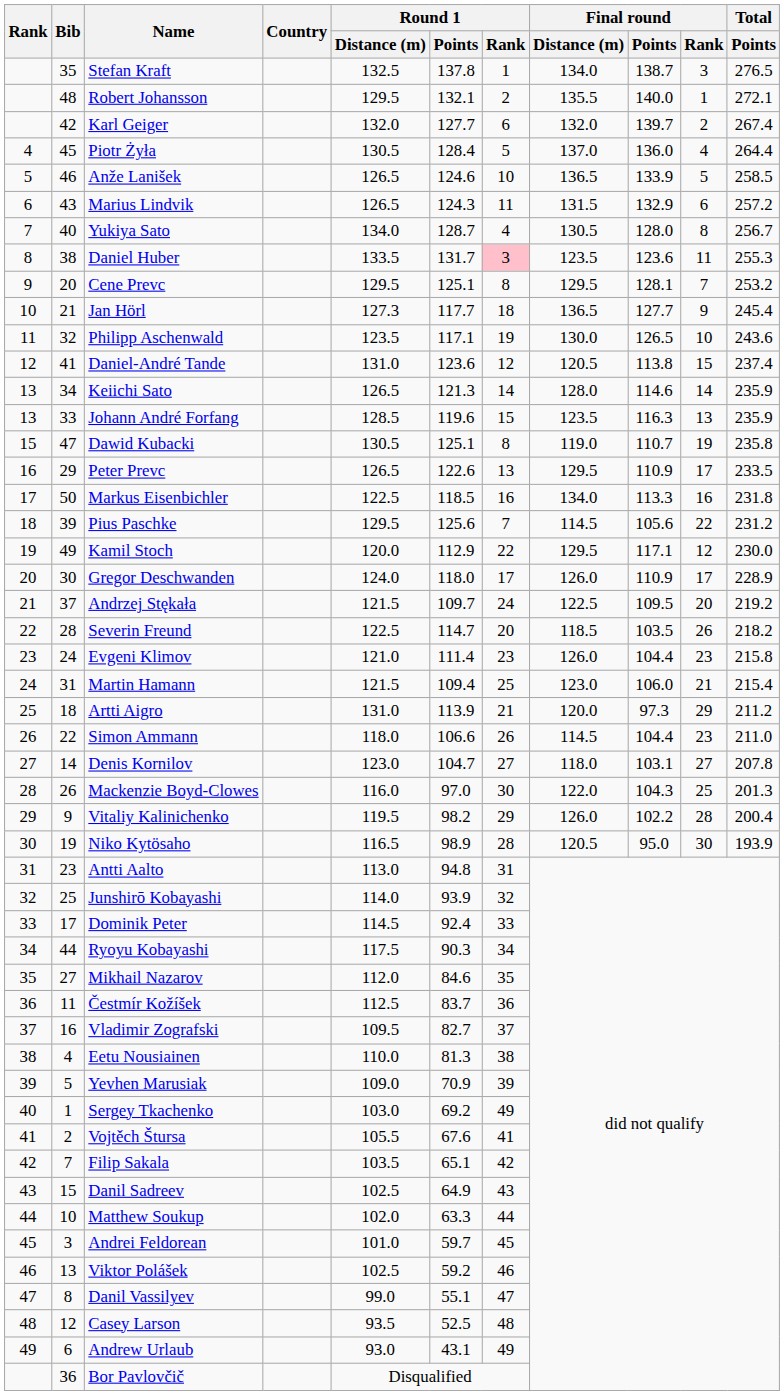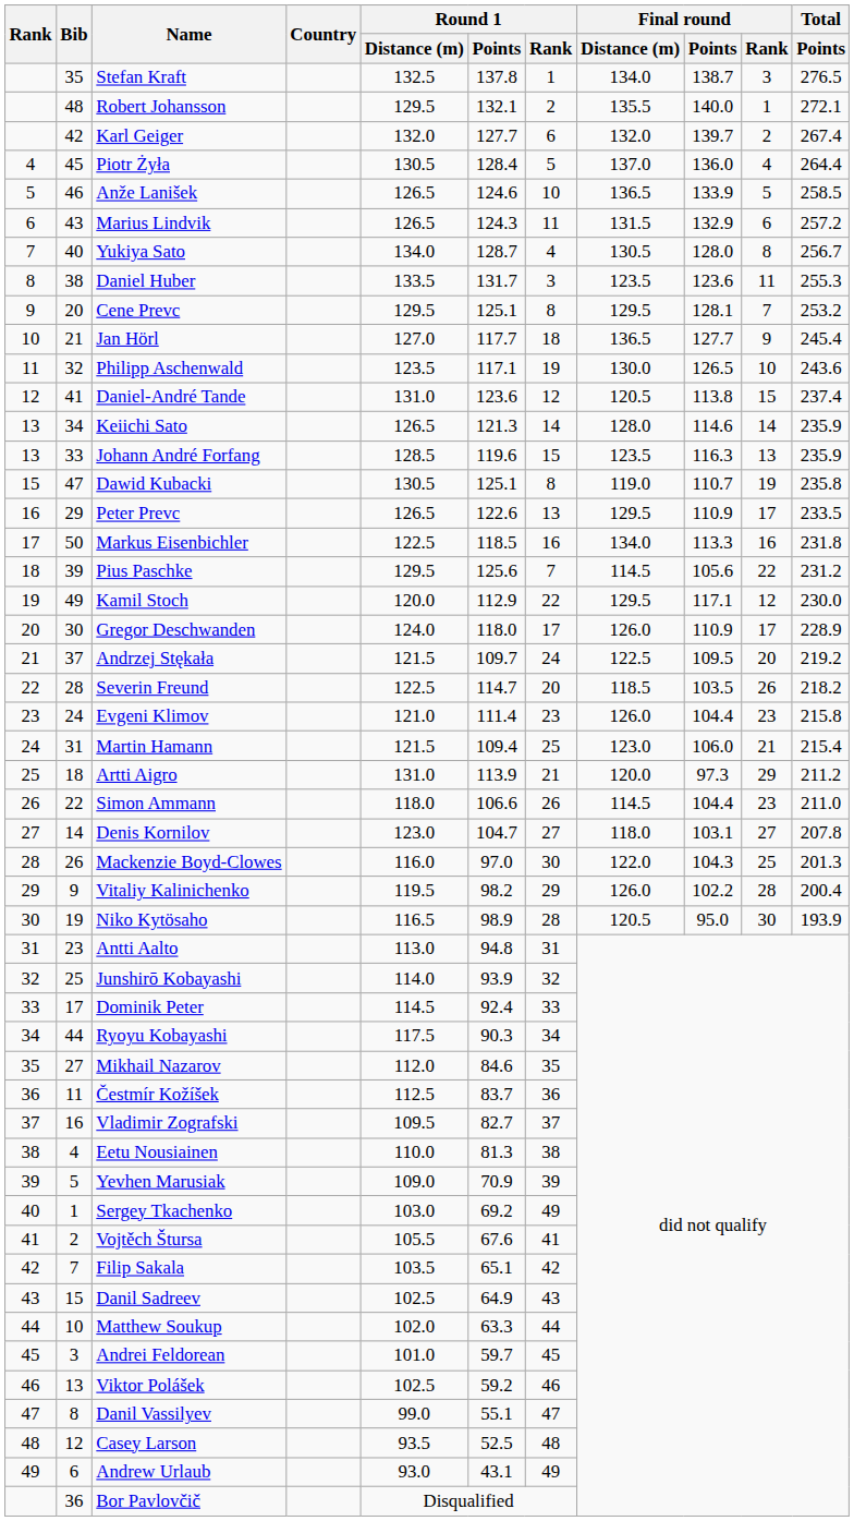 <table class="wikitable sortable" style="text-align:center">
 <tr>
 <th rowspan=2>Rank</th>
 <th rowspan=2>Bib</th>
 <th rowspan=2>Name</th>
 <th rowspan=2>Country</th>
 <th colspan=3>Round 1</th>
 <th colspan=3>Final round</th>
 <th>Total</th>
 </tr>
 <tr>
 <th>Distance (m)</th>
 <th>Points</th>
 <th>Rank</th>
 <th>Distance (m)</th>
 <th>Points</th>
 <th>Rank</th>
 <th>Points</th>
 </tr>
 <tr>
 <td></td>
 <td>35</td>
 <td align=left><a href='#'>Stefan Kraft</a></td>
 <td align=left></td>
 <td>132.5</td>
 <td>137.8</td>
 <td>1</td>
 <td>134.0</td>
 <td>138.7</td>
 <td>3</td>
 <td>276.5</td>
 </tr>
 <tr>
 <td></td>
 <td>48</td>
 <td align=left><a href='#'>Robert Johansson</a></td>
 <td align=left></td>
 <td>129.5</td>
 <td>132.1</td>
 <td>2</td>
 <td>135.5</td>
 <td>140.0</td>
 <td>1</td>
 <td>272.1</td>
 </tr>
 <tr>
 <td></td>
 <td>42</td>
 <td align=left><a href='#'>Karl Geiger</a></td>
 <td align=left></td>
 <td>132.0</td>
 <td>127.7</td>
 <td>6</td>
 <td>132.0</td>
 <td>139.7</td>
 <td>2</td>
 <td>267.4</td>
 </tr>
 <tr>
 <td>4</td>
 <td>45</td>
 <td align=left><a href='#'>Piotr Żyła</a></td>
 <td align=left></td>
 <td>130.5</td>
 <td>128.4</td>
 <td>5</td>
 <td>137.0</td>
 <td>136.0</td>
 <td>4</td>
 <td>264.4</td>
 </tr>
 <tr>
 <td>5</td>
 <td>46</td>
 <td align=left><a href='#'>Anže Lanišek</a></td>
 <td align=left></td>
 <td>126.5</td>
 <td>124.6</td>
 <td>10</td>
 <td>136.5</td>
 <td>133.9</td>
 <td>5</td>
 <td>258.5</td>
 </tr>
 <tr>
 <td>6</td>
 <td>43</td>
 <td align=left><a href='#'>Marius Lindvik</a></td>
 <td align=left></td>
 <td>126.5</td>
 <td>124.3</td>
 <td>11</td>
 <td>131.5</td>
 <td>132.9</td>
 <td>6</td>
 <td>257.2</td>
 </tr>
 <tr>
 <td>7</td>
 <td>40</td>
 <td align=left><a href='#'>Yukiya Sato</a></td>
 <td align=left></td>
 <td>134.0</td>
 <td>128.7</td>
 <td>4</td>
 <td>130.5</td>
 <td>128.0</td>
 <td>8</td>
 <td>256.7</td>
 </tr>
 <tr>
 <td>8</td>
 <td>38</td>
 <td align=left><a href='#'>Daniel Huber</a></td>
 <td align=left></td>
 <td>133.5</td>
 <td>131.7</td>
-<td style="background: pink;">3</td>
+<td>3</td>
 <td>123.5</td>
 <td>123.6</td>
 <td>11</td>
 <td>255.3</td>
 </tr>
 <tr>
 <td>9</td>
 <td>20</td>
 <td align=left><a href='#'>Cene Prevc</a></td>
 <td align=left></td>
 <td>129.5</td>
 <td>125.1</td>
 <td>8</td>
 <td>129.5</td>
 <td>128.1</td>
 <td>7</td>
 <td>253.2</td>
 </tr>
 <tr>
 <td>10</td>
 <td>21</td>
 <td align=left><a href='#'>Jan Hörl</a></td>
 <td align=left></td>
-<td>127.3</td>
+<td>127.0</td>
 <td>117.7</td>
 <td>18</td>
 <td>136.5</td>
 <td>127.7</td>
 <td>9</td>
 <td>245.4</td>
 </tr>
 <tr>
 <td>11</td>
 <td>32</td>
 <td align=left><a href='#'>Philipp Aschenwald</a></td>
 <td align=left></td>
 <td>123.5</td>
 <td>117.1</td>
 <td>19</td>
 <td>130.0</td>
 <td>126.5</td>
 <td>10</td>
 <td>243.6</td>
 </tr>
 <tr>
 <td>12</td>
 <td>41</td>
 <td align=left><a href='#'>Daniel-André Tande</a></td>
 <td align=left></td>
 <td>131.0</td>
 <td>123.6</td>
 <td>12</td>
 <td>120.5</td>
 <td>113.8</td>
 <td>15</td>
 <td>237.4</td>
 </tr>
 <tr>
 <td>13</td>
 <td>34</td>
 <td align=left><a href='#'>Keiichi Sato</a></td>
 <td align=left></td>
 <td>126.5</td>
 <td>121.3</td>
 <td>14</td>
 <td>128.0</td>
 <td>114.6</td>
 <td>14</td>
 <td>235.9</td>
 </tr>
 <tr>
 <td>13</td>
 <td>33</td>
 <td align=left><a href='#'>Johann André Forfang</a></td>
 <td align=left></td>
 <td>128.5</td>
 <td>119.6</td>
 <td>15</td>
 <td>123.5</td>
 <td>116.3</td>
 <td>13</td>
 <td>235.9</td>
 </tr>
 <tr>
 <td>15</td>
 <td>47</td>
 <td align=left><a href='#'>Dawid Kubacki</a></td>
 <td align=left></td>
 <td>130.5</td>
 <td>125.1</td>
 <td>8</td>
 <td>119.0</td>
 <td>110.7</td>
 <td>19</td>
 <td>235.8</td>
 </tr>
 <tr>
 <td>16</td>
 <td>29</td>
 <td align=left><a href='#'>Peter Prevc</a></td>
 <td align=left></td>
 <td>126.5</td>
 <td>122.6</td>
 <td>13</td>
 <td>129.5</td>
 <td>110.9</td>
 <td>17</td>
 <td>233.5</td>
 </tr>
 <tr>
 <td>17</td>
 <td>50</td>
 <td align=left><a href='#'>Markus Eisenbichler</a></td>
 <td align=left></td>
 <td>122.5</td>
 <td>118.5</td>
 <td>16</td>
 <td>134.0</td>
 <td>113.3</td>
 <td>16</td>
 <td>231.8</td>
 </tr>
 <tr>
 <td>18</td>
 <td>39</td>
 <td align=left><a href='#'>Pius Paschke</a></td>
 <td align=left></td>
 <td>129.5</td>
 <td>125.6</td>
 <td>7</td>
 <td>114.5</td>
 <td>105.6</td>
 <td>22</td>
 <td>231.2</td>
 </tr>
 <tr>
 <td>19</td>
 <td>49</td>
 <td align=left><a href='#'>Kamil Stoch</a></td>
 <td align=left></td>
 <td>120.0</td>
 <td>112.9</td>
 <td>22</td>
 <td>129.5</td>
 <td>117.1</td>
 <td>12</td>
 <td>230.0</td>
 </tr>
 <tr>
 <td>20</td>
 <td>30</td>
 <td align=left><a href='#'>Gregor Deschwanden</a></td>
 <td align=left></td>
 <td>124.0</td>
 <td>118.0</td>
 <td>17</td>
 <td>126.0</td>
 <td>110.9</td>
 <td>17</td>
 <td>228.9</td>
 </tr>
 <tr>
 <td>21</td>
 <td>37</td>
 <td align=left><a href='#'>Andrzej Stękała</a></td>
 <td align=left></td>
 <td>121.5</td>
 <td>109.7</td>
 <td>24</td>
 <td>122.5</td>
 <td>109.5</td>
 <td>20</td>
 <td>219.2</td>
 </tr>
 <tr>
 <td>22</td>
 <td>28</td>
 <td align=left><a href='#'>Severin Freund</a></td>
 <td align=left></td>
 <td>122.5</td>
 <td>114.7</td>
 <td>20</td>
 <td>118.5</td>
 <td>103.5</td>
 <td>26</td>
 <td>218.2</td>
 </tr>
 <tr>
 <td>23</td>
 <td>24</td>
 <td align=left><a href='#'>Evgeni Klimov</a></td>
 <td align=left></td>
 <td>121.0</td>
 <td>111.4</td>
 <td>23</td>
 <td>126.0</td>
 <td>104.4</td>
 <td>23</td>
 <td>215.8</td>
 </tr>
 <tr>
 <td>24</td>
 <td>31</td>
 <td align=left><a href='#'>Martin Hamann</a></td>
 <td align=left></td>
 <td>121.5</td>
 <td>109.4</td>
 <td>25</td>
 <td>123.0</td>
 <td>106.0</td>
 <td>21</td>
 <td>215.4</td>
 </tr>
 <tr>
 <td>25</td>
 <td>18</td>
 <td align=left><a href='#'>Artti Aigro</a></td>
 <td align=left></td>
 <td>131.0</td>
 <td>113.9</td>
 <td>21</td>
 <td>120.0</td>
 <td>97.3</td>
 <td>29</td>
 <td>211.2</td>
 </tr>
 <tr>
 <td>26</td>
 <td>22</td>
 <td align=left><a href='#'>Simon Ammann</a></td>
 <td align=left></td>
 <td>118.0</td>
 <td>106.6</td>
 <td>26</td>
 <td>114.5</td>
 <td>104.4</td>
 <td>23</td>
 <td>211.0</td>
 </tr>
 <tr>
 <td>27</td>
 <td>14</td>
 <td align=left><a href='#'>Denis Kornilov</a></td>
 <td align=left></td>
 <td>123.0</td>
 <td>104.7</td>
 <td>27</td>
 <td>118.0</td>
 <td>103.1</td>
 <td>27</td>
 <td>207.8</td>
 </tr>
 <tr>
 <td>28</td>
 <td>26</td>
 <td align=left><a href='#'>Mackenzie Boyd-Clowes</a></td>
 <td align=left></td>
 <td>116.0</td>
 <td>97.0</td>
 <td>30</td>
 <td>122.0</td>
 <td>104.3</td>
 <td>25</td>
 <td>201.3</td>
 </tr>
 <tr>
 <td>29</td>
 <td>9</td>
 <td align=left><a href='#'>Vitaliy Kalinichenko</a></td>
 <td align=left></td>
 <td>119.5</td>
 <td>98.2</td>
 <td>29</td>
 <td>126.0</td>
 <td>102.2</td>
 <td>28</td>
 <td>200.4</td>
 </tr>
 <tr>
 <td>30</td>
 <td>19</td>
 <td align=left><a href='#'>Niko Kytösaho</a></td>
 <td align=left></td>
 <td>116.5</td>
 <td>98.9</td>
 <td>28</td>
 <td>120.5</td>
 <td>95.0</td>
 <td>30</td>
 <td>193.9</td>
 </tr>
 <tr>
 <td>31</td>
 <td>23</td>
 <td align=left><a href='#'>Antti Aalto</a></td>
 <td align=left></td>
 <td>113.0</td>
 <td>94.8</td>
 <td>31</td>
 <td colspan=4 rowspan=20>did not qualify</td>
 </tr>
 <tr>
 <td>32</td>
 <td>25</td>
 <td align=left><a href='#'>Junshirō Kobayashi</a></td>
 <td align=left></td>
 <td>114.0</td>
 <td>93.9</td>
 <td>32</td>
 </tr>
 <tr>
 <td>33</td>
 <td>17</td>
 <td align=left><a href='#'>Dominik Peter</a></td>
 <td align=left></td>
 <td>114.5</td>
 <td>92.4</td>
 <td>33</td>
 </tr>
 <tr>
 <td>34</td>
 <td>44</td>
 <td align=left><a href='#'>Ryoyu Kobayashi</a></td>
 <td align=left></td>
 <td>117.5</td>
 <td>90.3</td>
 <td>34</td>
 </tr>
 <tr>
 <td>35</td>
 <td>27</td>
 <td align=left><a href='#'>Mikhail Nazarov</a></td>
 <td align=left></td>
 <td>112.0</td>
 <td>84.6</td>
 <td>35</td>
 </tr>
 <tr>
 <td>36</td>
 <td>11</td>
 <td align=left><a href='#'>Čestmír Kožíšek</a></td>
 <td align=left></td>
 <td>112.5</td>
 <td>83.7</td>
 <td>36</td>
 </tr>
 <tr>
 <td>37</td>
 <td>16</td>
 <td align=left><a href='#'>Vladimir Zografski</a></td>
 <td align=left></td>
 <td>109.5</td>
 <td>82.7</td>
 <td>37</td>
 </tr>
 <tr>
 <td>38</td>
 <td>4</td>
 <td align=left><a href='#'>Eetu Nousiainen</a></td>
 <td align=left></td>
 <td>110.0</td>
 <td>81.3</td>
 <td>38</td>
 </tr>
 <tr>
 <td>39</td>
 <td>5</td>
 <td align=left><a href='#'>Yevhen Marusiak</a></td>
 <td align=left></td>
 <td>109.0</td>
 <td>70.9</td>
 <td>39</td>
 </tr>
 <tr>
 <td>40</td>
 <td>1</td>
 <td align=left><a href='#'>Sergey Tkachenko</a></td>
 <td align=left></td>
 <td>103.0</td>
 <td>69.2</td>
 <td>49</td>
 </tr>
 <tr>
 <td>41</td>
 <td>2</td>
 <td align=left><a href='#'>Vojtěch Štursa</a></td>
 <td align=left></td>
 <td>105.5</td>
 <td>67.6</td>
 <td>41</td>
 </tr>
 <tr>
 <td>42</td>
 <td>7</td>
 <td align=left><a href='#'>Filip Sakala</a></td>
 <td align=left></td>
 <td>103.5</td>
 <td>65.1</td>
 <td>42</td>
 </tr>
 <tr>
 <td>43</td>
 <td>15</td>
 <td align=left><a href='#'>Danil Sadreev</a></td>
 <td align=left></td>
 <td>102.5</td>
 <td>64.9</td>
 <td>43</td>
 </tr>
 <tr>
 <td>44</td>
 <td>10</td>
 <td align=left><a href='#'>Matthew Soukup</a></td>
 <td align=left></td>
 <td>102.0</td>
 <td>63.3</td>
 <td>44</td>
 </tr>
 <tr>
 <td>45</td>
 <td>3</td>
 <td align=left><a href='#'>Andrei Feldorean</a></td>
 <td align=left></td>
 <td>101.0</td>
 <td>59.7</td>
 <td>45</td>
 </tr>
 <tr>
 <td>46</td>
 <td>13</td>
 <td align=left><a href='#'>Viktor Polášek</a></td>
 <td align=left></td>
 <td>102.5</td>
 <td>59.2</td>
 <td>46</td>
 </tr>
 <tr>
 <td>47</td>
 <td>8</td>
 <td align=left><a href='#'>Danil Vassilyev</a></td>
 <td align=left></td>
 <td>99.0</td>
 <td>55.1</td>
 <td>47</td>
 </tr>
 <tr>
 <td>48</td>
 <td>12</td>
 <td align=left><a href='#'>Casey Larson</a></td>
 <td align=left></td>
 <td>93.5</td>
 <td>52.5</td>
 <td>48</td>
 </tr>
 <tr>
 <td>49</td>
 <td>6</td>
 <td align=left><a href='#'>Andrew Urlaub</a></td>
 <td align=left></td>
 <td>93.0</td>
 <td>43.1</td>
 <td>49</td>
 </tr>
 <tr>
 <td></td>
 <td>36</td>
 <td align=left><a href='#'>Bor Pavlovčič</a></td>
 <td align=left></td>
 <td colspan=3>Disqualified</td>
 </tr>
 </table>
